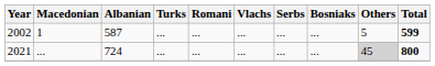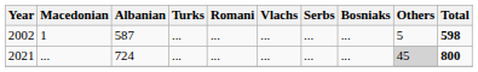 <table class="wikitable">
 <tr>
 <th>Year</th>
 <th>Macedonian</th>
 <th>Albanian</th>
 <th>Turks</th>
 <th>Romani</th>
 <th>Vlachs</th>
 <th>Serbs</th>
 <th>Bosniaks</th>
 <th><abbr>Others</abbr></th>
 <th>Total</th>
 </tr>
 <tr>
 <td>2002</td>
 <td>1</td>
 <td>587</td>
 <td>...</td>
 <td>...</td>
 <td>...</td>
 <td>...</td>
 <td>...</td>
 <td>5</td>
-<td><strong>599</strong></td>
+<td><strong>598</strong></td>
 </tr>
 <tr>
 <td>2021</td>
 <td>...</td>
 <td>724</td>
 <td>...</td>
 <td>...</td>
 <td>...</td>
 <td>...</td>
 <td>...</td>
 <td style="background: lightgrey;">45</td>
 <td><strong>800</strong></td>
 </tr>
 <tr>
 </tr>
 </table>
